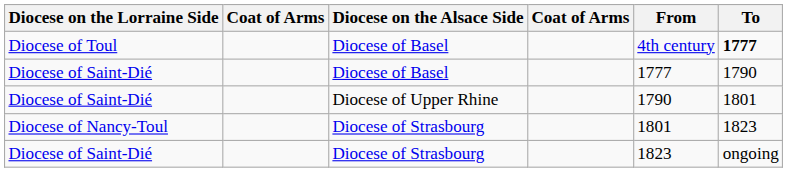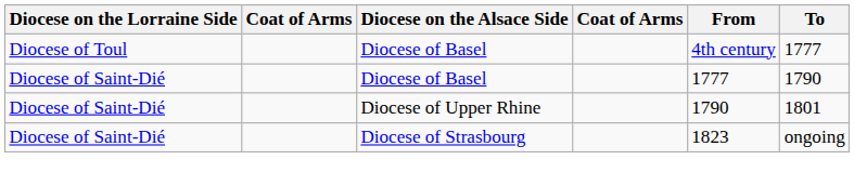 <table class="wikitable sortable alternance">
 <tr>
 <th>Diocese on the Lorraine Side</th>
 <th>Coat of Arms</th>
 <th>Diocese on the Alsace Side</th>
 <th>Coat of Arms</th>
 <th>From</th>
 <th>To</th>
 </tr>
 <tr>
 <td><a href='#'>Diocese of Toul</a></td>
 <td align="center"></td>
 <td><a href='#'>Diocese of Basel</a></td>
 <td align="center"></td>
 <td><a href='#'>4th century</a></td>
-<td><strong>1777</strong></td>
+<td>1777</td>
 </tr>
 <tr>
 <td><a href='#'>Diocese of Saint-Dié</a></td>
 <td align="center"></td>
 <td><a href='#'>Diocese of Basel</a></td>
 <td align="center"></td>
 <td>1777</td>
 <td>1790</td>
 </tr>
 <tr>
 <td><a href='#'>Diocese of Saint-Dié</a></td>
 <td align="center"></td>
 <td>Diocese of Upper Rhine</td>
 <td align="center"></td>
 <td>1790</td>
 <td>1801</td>
 </tr>
 <tr>
-<td><a href='#'>Diocese of Nancy-Toul</a></td>
-<td align="center"></td>
-<td><a href='#'>Diocese of Strasbourg</a></td>
-<td align="center"></td>
-<td>1801</td>
-<td>1823</td>
-</tr>
-<tr>
 <td><a href='#'>Diocese of Saint-Dié</a></td>
 <td align="center"></td>
 <td><a href='#'>Diocese of Strasbourg</a></td>
 <td align="center"></td>
 <td>1823</td>
 <td>ongoing</td>
 </tr>
 </table>
